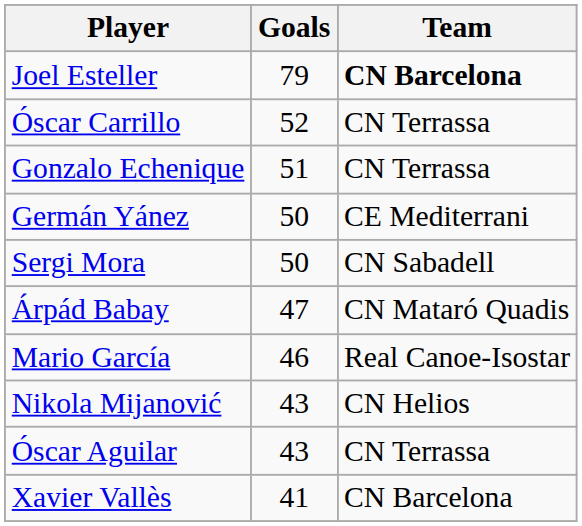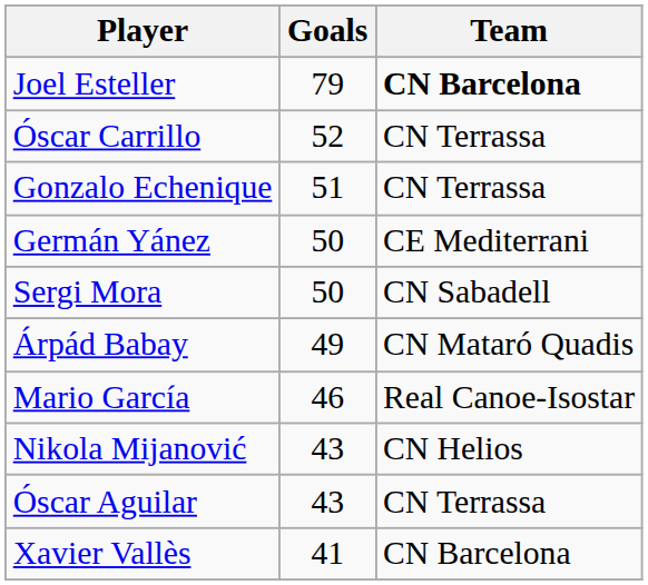 <table class="wikitable">
 <tr>
 <th>Player</th>
 <th>Goals</th>
 <th>Team</th>
 </tr>
 <tr>
 <td> <a href='#'>Joel Esteller</a></td>
 <td style="text-align:center;">79</td>
 <td><strong>CN Barcelona</strong></td>
 </tr>
 <tr>
 <td> <a href='#'>Óscar Carrillo</a></td>
 <td style="text-align:center;">52</td>
 <td>CN Terrassa</td>
 </tr>
 <tr>
 <td> <a href='#'>Gonzalo Echenique</a></td>
 <td style="text-align:center;">51</td>
 <td>CN Terrassa</td>
 </tr>
 <tr>
 <td> <a href='#'>Germán Yánez</a></td>
 <td style="text-align:center;">50</td>
 <td>CE Mediterrani</td>
 </tr>
 <tr>
 <td> <a href='#'>Sergi Mora</a></td>
 <td style="text-align:center;">50</td>
 <td>CN Sabadell</td>
 </tr>
 <tr>
 <td> <a href='#'>Árpád Babay</a></td>
-<td style="text-align:center;">47</td>
+<td style="text-align:center;">49</td>
 <td>CN Mataró Quadis</td>
 </tr>
 <tr>
 <td> <a href='#'>Mario García</a></td>
 <td style="text-align:center;">46</td>
 <td>Real Canoe-Isostar</td>
 </tr>
 <tr>
 <td> <a href='#'>Nikola Mijanović</a></td>
 <td style="text-align:center;">43</td>
 <td>CN Helios</td>
 </tr>
 <tr>
 <td> <a href='#'>Óscar Aguilar</a></td>
 <td style="text-align:center;">43</td>
 <td>CN Terrassa</td>
 </tr>
 <tr>
 <td> <a href='#'>Xavier Vallès</a></td>
 <td style="text-align:center;">41</td>
 <td>CN Barcelona</td>
 </tr>
 </table>
